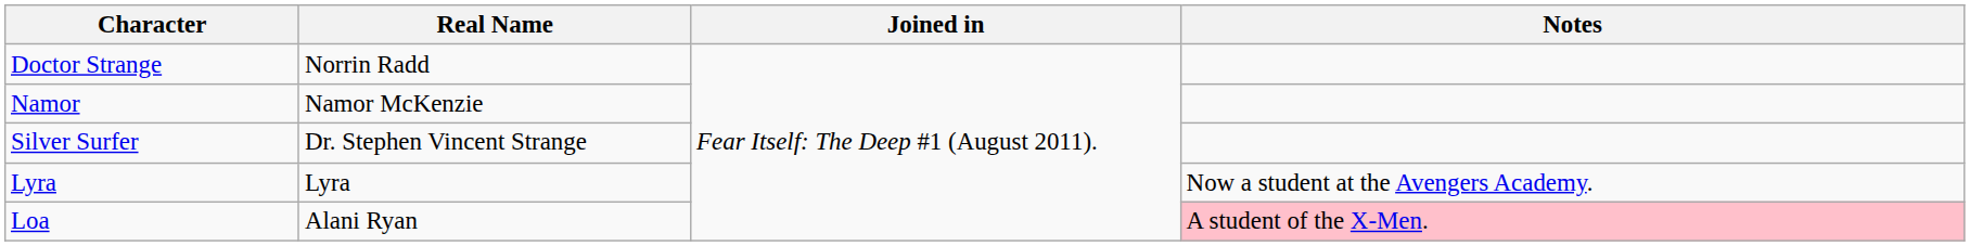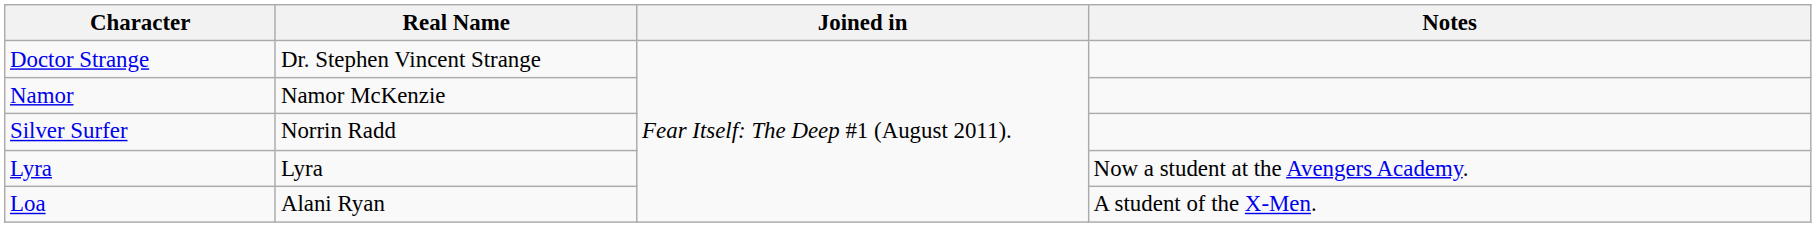 <table class="wikitable" style="width:100%;">
 <tr>
 <th width=15%>Character</th>
 <th width=20%>Real Name</th>
 <th width=25%>Joined in</th>
 <th width=40%>Notes</th>
 </tr>
 <tr>
 <td><a href='#'>Doctor Strange</a></td>
-<td>Norrin Radd</td>
+<td>Dr. Stephen Vincent Strange</td>
 <td rowspan="5"><em>Fear Itself: The Deep</em> #1 (August 2011).</td>
 <td></td>
 </tr>
 <tr>
 <td><a href='#'>Namor</a></td>
 <td>Namor McKenzie</td>
 <td></td>
 </tr>
 <tr>
 <td><a href='#'>Silver Surfer</a></td>
-<td>Dr. Stephen Vincent Strange</td>
+<td>Norrin Radd</td>
 <td></td>
 </tr>
 <tr>
 <td><a href='#'>Lyra</a></td>
 <td>Lyra</td>
 <td>Now a student at the <a href='#'>Avengers Academy</a>.</td>
 </tr>
 <tr>
 <td><a href='#'>Loa</a></td>
 <td>Alani Ryan</td>
-<td style="background: pink;">A student of the <a href='#'>X-Men</a>.</td>
+<td>A student of the <a href='#'>X-Men</a>.</td>
 </tr>
 </table>
